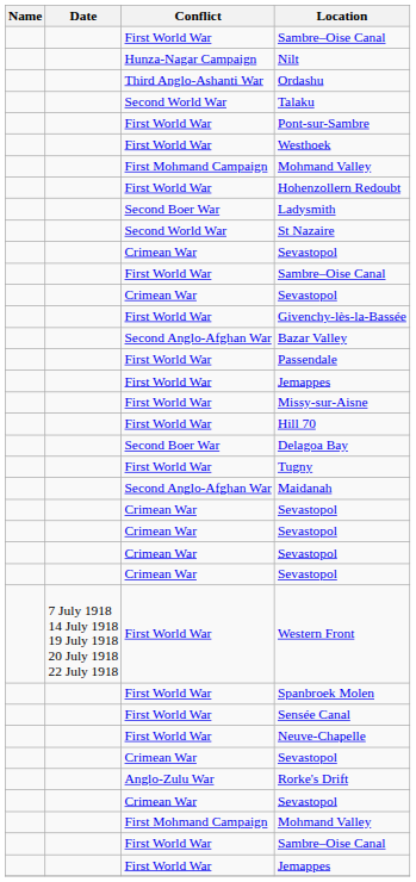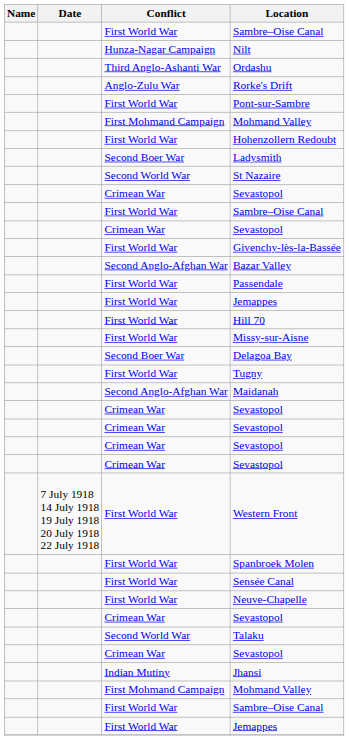 <table class="wikitable sortable">
 <tr>
 <th>Name</th>
 <th>Date</th>
 <th>Conflict</th>
 <th>Location</th>
 </tr>
 <tr>
 <td></td>
 <td></td>
 <td><a href='#'>First World War</a></td>
 <td><a href='#'>Sambre–Oise Canal</a></td>
 </tr>
 <tr>
 <td></td>
 <td></td>
 <td><a href='#'>Hunza-Nagar Campaign</a></td>
 <td><a href='#'>Nilt</a></td>
 </tr>
 <tr>
 <td></td>
 <td></td>
 <td><a href='#'>Third Anglo-Ashanti War</a></td>
 <td><a href='#'>Ordashu</a></td>
 </tr>
 <tr>
 <td></td>
 <td></td>
-<td><a href='#'>Second World War</a></td>
-<td><a href='#'>Talaku</a></td>
+<td><a href='#'>Anglo-Zulu War</a></td>
+<td><a href='#'>Rorke's Drift</a></td>
 </tr>
 <tr>
 <td></td>
 <td></td>
 <td><a href='#'>First World War</a></td>
 <td><a href='#'>Pont-sur-Sambre</a></td>
-</tr>
-<tr>
-<td></td>
-<td></td>
-<td><a href='#'>First World War</a></td>
-<td><a href='#'>Westhoek</a></td>
 </tr>
 <tr>
 <td></td>
 <td></td>
 <td><a href='#'>First Mohmand Campaign</a></td>
 <td><a href='#'>Mohmand Valley</a></td>
 </tr>
 <tr>
 <td></td>
 <td></td>
 <td><a href='#'>First World War</a></td>
 <td><a href='#'>Hohenzollern Redoubt</a></td>
 </tr>
 <tr>
 <td></td>
 <td></td>
 <td><a href='#'>Second Boer War</a></td>
 <td><a href='#'>Ladysmith</a></td>
 </tr>
 <tr>
 <td></td>
 <td></td>
 <td><a href='#'>Second World War</a></td>
 <td><a href='#'>St Nazaire</a></td>
 </tr>
 <tr>
 <td></td>
 <td></td>
 <td><a href='#'>Crimean War</a></td>
 <td><a href='#'>Sevastopol</a></td>
 </tr>
 <tr>
 <td></td>
 <td></td>
 <td><a href='#'>First World War</a></td>
 <td><a href='#'>Sambre–Oise Canal</a></td>
 </tr>
 <tr>
 <td></td>
 <td></td>
 <td><a href='#'>Crimean War</a></td>
 <td><a href='#'>Sevastopol</a></td>
 </tr>
 <tr>
 <td></td>
 <td></td>
 <td><a href='#'>First World War</a></td>
 <td><a href='#'>Givenchy-lès-la-Bassée</a></td>
 </tr>
 <tr>
 <td></td>
 <td></td>
 <td><a href='#'>Second Anglo-Afghan War</a></td>
 <td><a href='#'>Bazar Valley</a></td>
 </tr>
 <tr>
 <td></td>
 <td></td>
 <td><a href='#'>First World War</a></td>
 <td><a href='#'>Passendale</a></td>
 </tr>
 <tr>
 <td></td>
 <td></td>
 <td><a href='#'>First World War</a></td>
 <td><a href='#'>Jemappes</a></td>
 </tr>
 <tr>
 <td></td>
 <td></td>
 <td><a href='#'>First World War</a></td>
-<td><a href='#'>Missy-sur-Aisne</a></td>
+<td><a href='#'>Hill 70</a></td>
 </tr>
 <tr>
 <td></td>
 <td></td>
 <td><a href='#'>First World War</a></td>
-<td><a href='#'>Hill 70</a></td>
+<td><a href='#'>Missy-sur-Aisne</a></td>
 </tr>
 <tr>
 <td></td>
 <td></td>
 <td><a href='#'>Second Boer War</a></td>
 <td><a href='#'>Delagoa Bay</a></td>
 </tr>
 <tr>
 <td></td>
 <td></td>
 <td><a href='#'>First World War</a></td>
 <td><a href='#'>Tugny</a></td>
 </tr>
 <tr>
 <td></td>
 <td></td>
 <td><a href='#'>Second Anglo-Afghan War</a></td>
 <td><a href='#'>Maidanah</a></td>
 </tr>
 <tr>
 <td></td>
 <td></td>
 <td><a href='#'>Crimean War</a></td>
 <td><a href='#'>Sevastopol</a></td>
 </tr>
 <tr>
 <td></td>
 <td></td>
 <td><a href='#'>Crimean War</a></td>
 <td><a href='#'>Sevastopol</a></td>
 </tr>
 <tr>
 <td></td>
 <td></td>
 <td><a href='#'>Crimean War</a></td>
 <td><a href='#'>Sevastopol</a></td>
 </tr>
 <tr>
 <td></td>
 <td></td>
 <td><a href='#'>Crimean War</a></td>
 <td><a href='#'>Sevastopol</a></td>
 </tr>
 <tr>
 <td></td>
 <td><br> 7 July 1918<br>14 July 1918<br>19 July 1918<br>20 July 1918<br> 22 July 1918</td>
 <td><a href='#'>First World War</a></td>
 <td><a href='#'>Western Front</a></td>
 </tr>
 <tr>
 <td></td>
 <td></td>
 <td><a href='#'>First World War</a></td>
 <td><a href='#'>Spanbroek Molen</a></td>
 </tr>
 <tr>
 <td></td>
 <td></td>
 <td><a href='#'>First World War</a></td>
 <td><a href='#'>Sensée Canal</a></td>
 </tr>
 <tr>
 <td></td>
 <td></td>
 <td><a href='#'>First World War</a></td>
 <td><a href='#'>Neuve-Chapelle</a></td>
 </tr>
 <tr>
 <td></td>
 <td></td>
 <td><a href='#'>Crimean War</a></td>
 <td><a href='#'>Sevastopol</a></td>
 </tr>
 <tr>
 <td></td>
 <td></td>
-<td><a href='#'>Anglo-Zulu War</a></td>
-<td><a href='#'>Rorke's Drift</a></td>
+<td><a href='#'>Second World War</a></td>
+<td><a href='#'>Talaku</a></td>
 </tr>
 <tr>
 <td></td>
 <td></td>
 <td><a href='#'>Crimean War</a></td>
 <td><a href='#'>Sevastopol</a></td>
+</tr>
+<tr>
+<td></td>
+<td></td>
+<td><a href='#'>Indian Mutiny</a></td>
+<td><a href='#'>Jhansi</a></td>
 </tr>
 <tr>
 <td></td>
 <td></td>
 <td><a href='#'>First Mohmand Campaign</a></td>
 <td><a href='#'>Mohmand Valley</a></td>
 </tr>
 <tr>
 <td></td>
 <td></td>
 <td><a href='#'>First World War</a></td>
 <td><a href='#'>Sambre–Oise Canal</a></td>
 </tr>
 <tr>
 <td></td>
 <td></td>
 <td><a href='#'>First World War</a></td>
 <td><a href='#'>Jemappes</a></td>
 </tr>
 <tr>
 </tr>
 </table>
